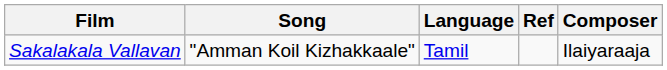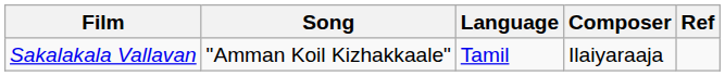 <table class="wikitable sortable" style="font-size:95%;">
 <tr>
 <th>Film</th>
 <th>Song</th>
 <th>Language</th>
+<th>Composer</th>
 <th>Ref</th>
-<th>Composer</th>
 </tr>
 <tr>
 <td><em><a href='#'>Sakalakala Vallavan</a></em></td>
 <td>"Amman Koil Kizhakkaale"</td>
 <td><a href='#'>Tamil</a></td>
+<td>Ilaiyaraaja</td>
 <td></td>
-<td>Ilaiyaraaja</td>
 </tr>
 </table>
